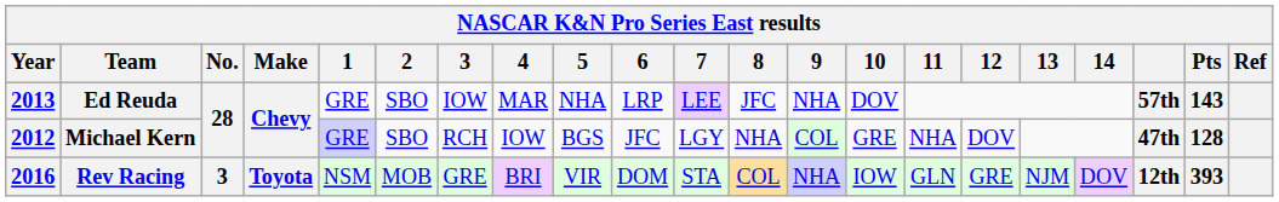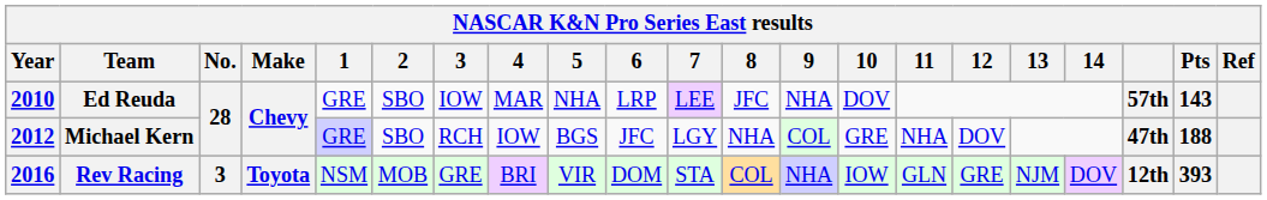 <table class="wikitable" style="text-align:center; font-size:75%">
 <tr>
 <th colspan=23><a href='#'>NASCAR K&N Pro Series East</a> results</th>
 </tr>
 <tr>
 <th>Year</th>
 <th>Team</th>
 <th>No.</th>
 <th>Make</th>
 <th>1</th>
 <th>2</th>
 <th>3</th>
 <th>4</th>
 <th>5</th>
 <th>6</th>
 <th>7</th>
 <th>8</th>
 <th>9</th>
 <th>10</th>
 <th>11</th>
 <th>12</th>
 <th>13</th>
 <th>14</th>
 <th></th>
 <th>Pts</th>
 <th>Ref</th>
 </tr>
 <tr>
-<th><a href='#'>2013</a></th>
+<th><a href='#'>2010</a></th>
 <th>Ed Reuda</th>
 <th rowspan=2>28</th>
 <th rowspan=2><a href='#'>Chevy</a></th>
 <td><a href='#'>GRE</a></td>
 <td><a href='#'>SBO</a></td>
 <td><a href='#'>IOW</a></td>
 <td><a href='#'>MAR</a></td>
 <td><a href='#'>NHA</a></td>
 <td><a href='#'>LRP</a></td>
 <td style="background:#EFCFFF;"><a href='#'>LEE</a><br></td>
 <td><a href='#'>JFC</a></td>
 <td><a href='#'>NHA</a></td>
 <td><a href='#'>DOV</a></td>
 <td colspan=4></td>
 <th>57th</th>
 <th>143</th>
 <th></th>
 </tr>
 <tr>
 <th><a href='#'>2012</a></th>
 <th>Michael Kern</th>
 <td style="background:#CFCFFF;"><a href='#'>GRE</a><br></td>
 <td><a href='#'>SBO</a></td>
 <td><a href='#'>RCH</a></td>
 <td><a href='#'>IOW</a></td>
 <td><a href='#'>BGS</a></td>
 <td><a href='#'>JFC</a></td>
 <td><a href='#'>LGY</a></td>
 <td><a href='#'>NHA</a></td>
 <td style="background:#DFFFDF;"><a href='#'>COL</a><br></td>
 <td><a href='#'>GRE</a></td>
 <td><a href='#'>NHA</a></td>
 <td><a href='#'>DOV</a></td>
 <td colspan=2></td>
 <th>47th</th>
-<th>128</th>
+<th>188</th>
 <th></th>
 </tr>
 <tr>
 <th><a href='#'>2016</a></th>
 <th><a href='#'>Rev Racing</a></th>
 <th>3</th>
 <th><a href='#'>Toyota</a></th>
 <td style="background:#DFFFDF;"><a href='#'>NSM</a><br></td>
 <td style="background:#DFFFDF;"><a href='#'>MOB</a><br></td>
 <td style="background:#DFFFDF;"><a href='#'>GRE</a><br></td>
 <td style="background:#EFCFFF;"><a href='#'>BRI</a><br></td>
 <td style="background:#DFFFDF;"><a href='#'>VIR</a><br></td>
 <td style="background:#DFFFDF;"><a href='#'>DOM</a><br></td>
 <td style="background:#DFFFDF;"><a href='#'>STA</a><br></td>
 <td style="background:#FFDF9F;"><a href='#'>COL</a><br></td>
 <td style="background:#CFCFFF;"><a href='#'>NHA</a><br></td>
 <td style="background:#DFFFDF;"><a href='#'>IOW</a><br></td>
 <td style="background:#DFFFDF;"><a href='#'>GLN</a><br></td>
 <td style="background:#DFFFDF;"><a href='#'>GRE</a><br></td>
 <td style="background:#DFFFDF;"><a href='#'>NJM</a><br></td>
 <td style="background:#EFCFFF;"><a href='#'>DOV</a><br></td>
 <th>12th</th>
 <th>393</th>
 <th></th>
 </tr>
 </table>
